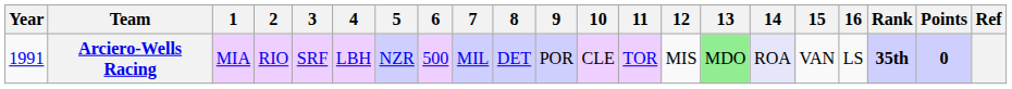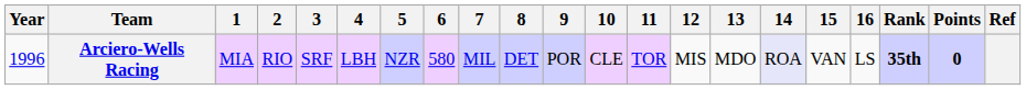 <table class="wikitable" style="text-align:center; font-size:95%">
 <tr>
 <th>Year</th>
 <th>Team</th>
 <th>1</th>
 <th>2</th>
 <th>3</th>
 <th>4</th>
 <th>5</th>
 <th>6</th>
 <th>7</th>
 <th>8</th>
 <th>9</th>
 <th>10</th>
 <th>11</th>
 <th>12</th>
 <th>13</th>
 <th>14</th>
 <th>15</th>
 <th>16</th>
 <th>Rank</th>
 <th>Points</th>
 <th>Ref</th>
 </tr>
 <tr>
-<td><a href='#'>1991</a></td>
+<td><a href='#'>1996</a></td>
 <th><a href='#'>Arciero-Wells Racing</a></th>
 <td style="background:#EFCFFF;"><a href='#'>MIA</a><br></td>
 <td style="background:#EFCFFF;"><a href='#'>RIO</a><br></td>
 <td style="background:#EFCFFF;"><a href='#'>SRF</a><br></td>
 <td style="background:#EFCFFF;"><a href='#'>LBH</a><br></td>
 <td style="background:#CFCFFF;"><a href='#'>NZR</a><br></td>
-<td style="background:#EFCFFF;"><a href='#'>500</a><br></td>
+<td style="background:#EFCFFF;"><a href='#'>580</a><br></td>
 <td style="background:#CFCFFF;"><a href='#'>MIL</a><br></td>
 <td style="background:#CFCFFF;"><a href='#'>DET</a><br></td>
 <td style="background:#CFCFFF;">POR<br></td>
 <td style="background:#EFCFFF;">CLE<br></td>
 <td style="background:#EFCFFF;"><a href='#'>TOR</a><br></td>
 <td>MIS</td>
-<td style="background: lightgreen;">MDO</td>
+<td>MDO</td>
 <td style="background: lavender;">ROA</td>
 <td>VAN</td>
 <td>LS</td>
 <td style="background:#CFCFFF;"><strong>35th</strong></td>
 <td style="background:#CFCFFF;"><strong>0</strong></td>
 <th></th>
 </tr>
 </table>
